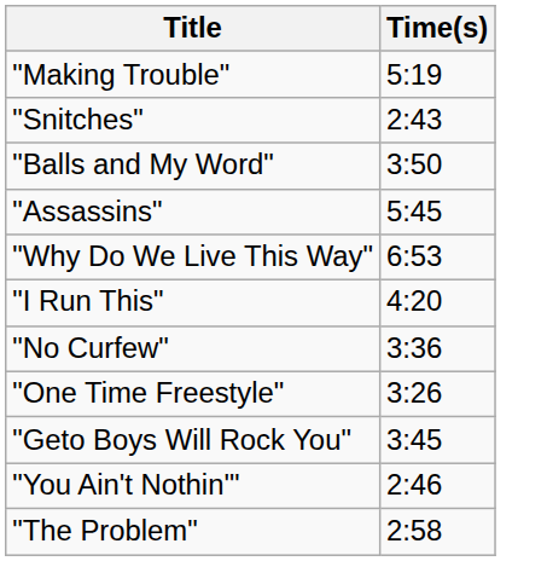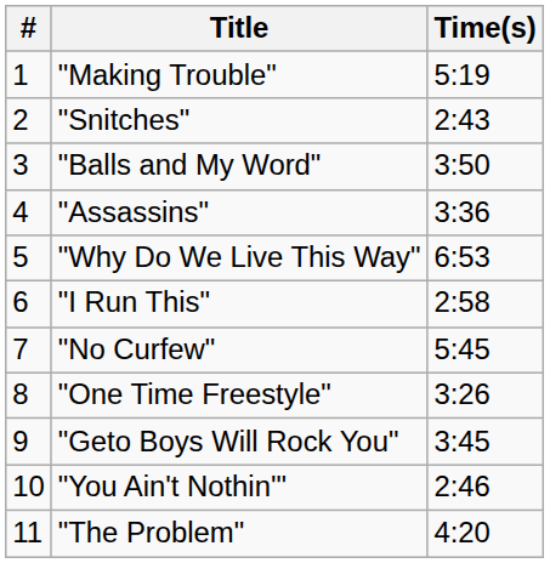 <table class="wikitable">
 <tr>
+<th align="center">#</th>
 <th align="center">Title</th>
 <th align="center">Time(s)</th>
 </tr>
 <tr>
+<td>1</td>
 <td>"Making Trouble"</td>
 <td>5:19</td>
 </tr>
 <tr>
+<td>2</td>
 <td>"Snitches"</td>
 <td>2:43</td>
 </tr>
 <tr>
+<td>3</td>
 <td>"Balls and My Word"</td>
 <td>3:50</td>
 </tr>
 <tr>
+<td>4</td>
 <td>"Assassins"</td>
-<td>5:45</td>
+<td>3:36</td>
 </tr>
 <tr>
+<td>5</td>
 <td>"Why Do We Live This Way"</td>
 <td>6:53</td>
 </tr>
 <tr>
+<td>6</td>
 <td>"I Run This"</td>
-<td>4:20</td>
+<td>2:58</td>
 </tr>
 <tr>
+<td>7</td>
 <td>"No Curfew"</td>
-<td>3:36</td>
+<td>5:45</td>
 </tr>
 <tr>
+<td>8</td>
 <td>"One Time Freestyle"</td>
 <td>3:26</td>
 </tr>
 <tr>
+<td>9</td>
 <td>"Geto Boys Will Rock You"</td>
 <td>3:45</td>
 </tr>
 <tr>
+<td>10</td>
 <td>"You Ain't Nothin'"</td>
 <td>2:46</td>
 </tr>
 <tr>
+<td>11</td>
 <td>"The Problem"</td>
-<td>2:58</td>
+<td>4:20</td>
 </tr>
 </table>
